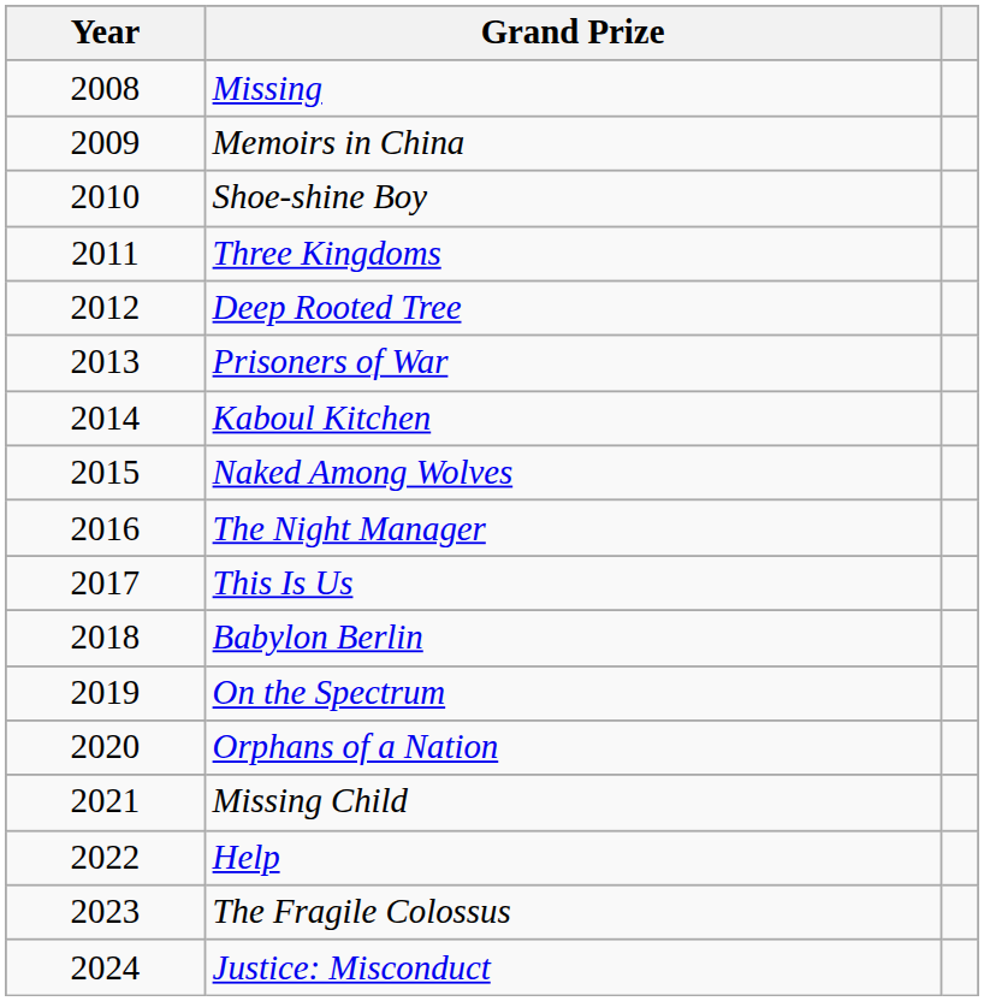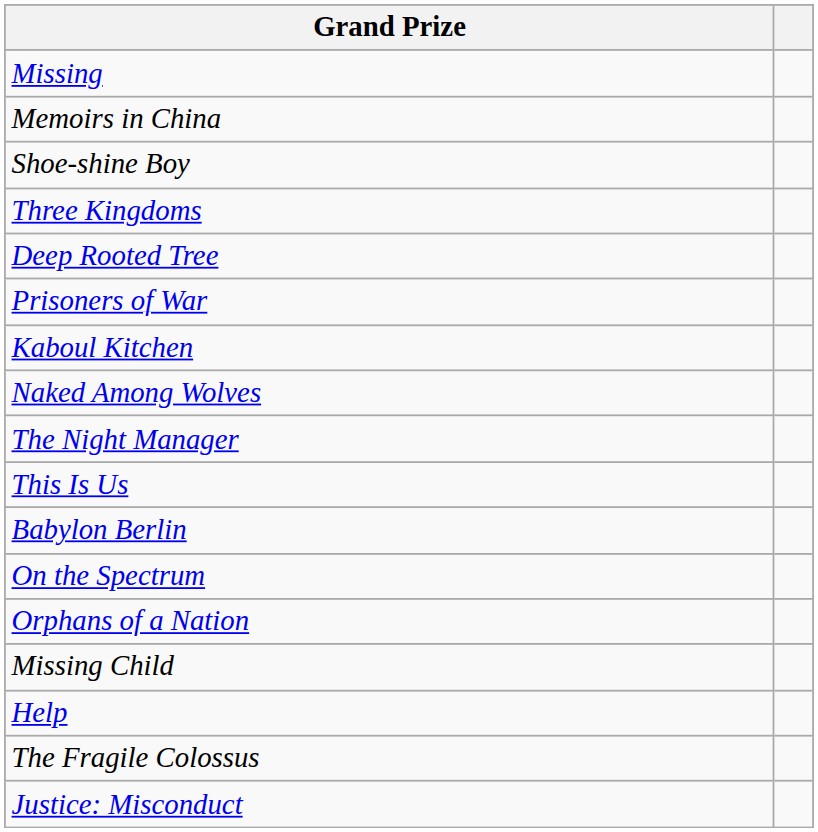 <table class="wikitable" style="width:450px; text-align:center;">
 <tr>
-<th>Year</th>
 <th>Grand Prize</th>
 <th></th>
 </tr>
 <tr>
-<td>2008</td>
 <td align="left"><em><a href='#'>Missing</a></em> </td>
 <td></td>
 </tr>
 <tr>
-<td>2009</td>
 <td align="left"><em>Memoirs in China</em> </td>
 <td></td>
 </tr>
 <tr>
-<td>2010</td>
 <td align="left"><em>Shoe-shine Boy</em> </td>
 <td></td>
 </tr>
 <tr>
-<td>2011</td>
 <td align="left"><em><a href='#'>Three Kingdoms</a></em> </td>
 <td></td>
 </tr>
 <tr>
-<td>2012</td>
 <td align="left"><em><a href='#'>Deep Rooted Tree</a></em> </td>
 <td></td>
 </tr>
 <tr>
-<td>2013</td>
 <td align="left"><a href='#'><em>Prisoners of War</em></a> </td>
 <td></td>
 </tr>
 <tr>
-<td>2014</td>
 <td align="left"><em><a href='#'>Kaboul Kitchen</a></em> </td>
 <td></td>
 </tr>
 <tr>
-<td>2015</td>
 <td align="left"><a href='#'><em>Naked Among Wolves</em></a> </td>
 <td></td>
 </tr>
 <tr>
-<td>2016</td>
 <td align="left"><em><a href='#'>The Night Manager</a></em> </td>
 <td></td>
 </tr>
 <tr>
-<td>2017</td>
 <td align="left"><a href='#'><em>This Is Us</em></a> </td>
 <td></td>
 </tr>
 <tr>
-<td>2018</td>
 <td align="left"><em><a href='#'>Babylon Berlin</a></em> </td>
 <td></td>
 </tr>
 <tr>
-<td>2019</td>
 <td align="left"><em><a href='#'>On the Spectrum</a></em> </td>
 <td></td>
 </tr>
 <tr>
-<td>2020</td>
 <td align="left"><em><a href='#'>Orphans of a Nation</a></em> </td>
 <td></td>
 </tr>
 <tr>
-<td>2021</td>
 <td align="left"><em>Missing Child</em> </td>
 <td></td>
 </tr>
 <tr>
-<td>2022</td>
 <td align="left"><em><a href='#'>Help</a></em> </td>
 <td></td>
 </tr>
 <tr>
-<td>2023</td>
 <td align="left"><em>The Fragile Colossus</em> </td>
 <td></td>
 </tr>
 <tr>
-<td>2024</td>
 <td align="left"><em><a href='#'>Justice: Misconduct</a></em> </td>
 <td></td>
 </tr>
 </table>
